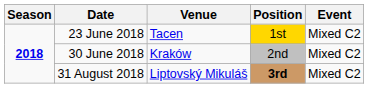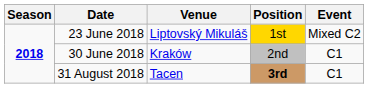 <table class="wikitable" style="text-align:center; font-size:95%;">
 <tr>
 <th>Season</th>
 <th>Date</th>
 <th>Venue</th>
 <th>Position</th>
 <th>Event</th>
 </tr>
 <tr>
 <td rowspan=3><strong><a href='#'>2018</a></strong></td>
 <td align=right>23 June 2018</td>
-<td align=left><a href='#'>Tacen</a></td>
+<td align=left><a href='#'>Liptovský Mikuláš</a></td>
 <td bgcolor=gold>1st</td>
 <td>Mixed C2</td>
 </tr>
 <tr>
 <td align=right>30 June 2018</td>
 <td align=left><a href='#'>Kraków</a></td>
 <td bgcolor=silver>2nd</td>
-<td>Mixed C2</td>
+<td>C1</td>
 </tr>
 <tr>
 <td align=right>31 August 2018</td>
-<td align=left><a href='#'>Liptovský Mikuláš</a></td>
+<td align=left><a href='#'>Tacen</a></td>
 <td bgcolor=cc9966><strong>3rd</strong></td>
-<td>Mixed C2</td>
+<td>C1</td>
 </tr>
 </table>
